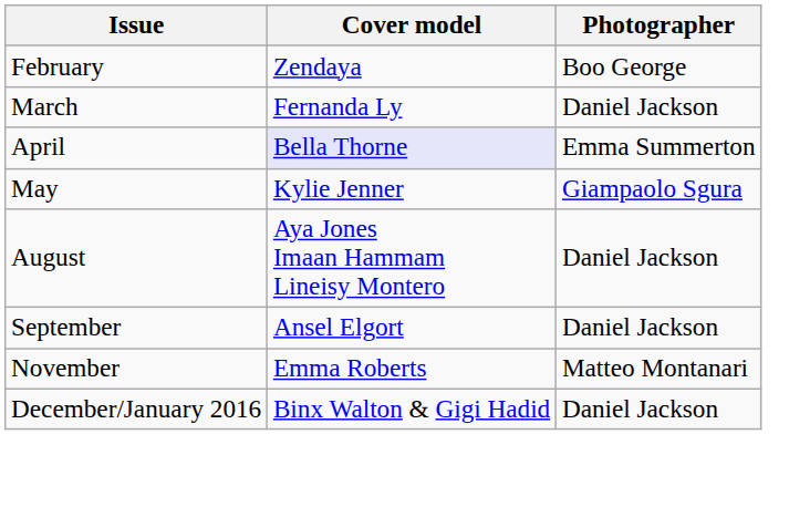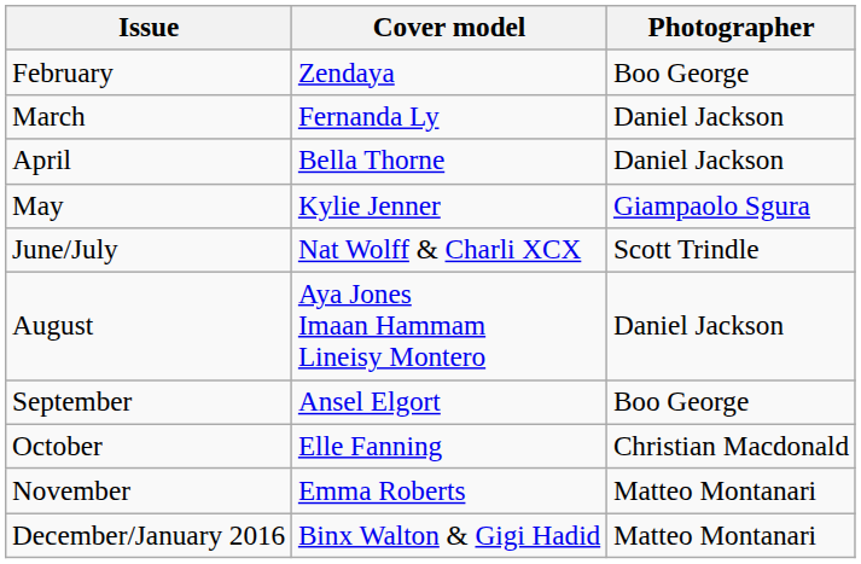 <table class="sortable wikitable">
 <tr>
 <th>Issue</th>
 <th>Cover model</th>
 <th>Photographer</th>
 </tr>
 <tr>
 <td>February</td>
 <td><a href='#'>Zendaya</a></td>
 <td>Boo George</td>
 </tr>
 <tr>
 <td>March</td>
 <td><a href='#'>Fernanda Ly</a></td>
 <td>Daniel Jackson</td>
 </tr>
 <tr>
 <td>April</td>
-<td style="background: lavender;"><a href='#'>Bella Thorne</a></td>
-<td>Emma Summerton</td>
+<td><a href='#'>Bella Thorne</a></td>
+<td>Daniel Jackson</td>
 </tr>
 <tr>
 <td>May</td>
 <td><a href='#'>Kylie Jenner</a></td>
 <td><a href='#'>Giampaolo Sgura</a></td>
+</tr>
+<tr>
+<td>June/July</td>
+<td><a href='#'>Nat Wolff</a> & <a href='#'>Charli XCX</a></td>
+<td>Scott Trindle</td>
 </tr>
 <tr>
 <td>August</td>
 <td><a href='#'>Aya Jones</a><br><a href='#'>Imaan Hammam</a><br><a href='#'>Lineisy Montero</a></td>
 <td>Daniel Jackson</td>
 </tr>
 <tr>
 <td>September</td>
 <td><a href='#'>Ansel Elgort</a></td>
-<td>Daniel Jackson</td>
+<td>Boo George</td>
+</tr>
+<tr>
+<td>October</td>
+<td><a href='#'>Elle Fanning</a></td>
+<td>Christian Macdonald</td>
 </tr>
 <tr>
 <td>November</td>
 <td><a href='#'>Emma Roberts</a></td>
 <td>Matteo Montanari</td>
 </tr>
 <tr>
 <td>December/January 2016</td>
 <td><a href='#'>Binx Walton</a> & <a href='#'>Gigi Hadid</a></td>
-<td>Daniel Jackson</td>
+<td>Matteo Montanari</td>
 </tr>
 </table>
